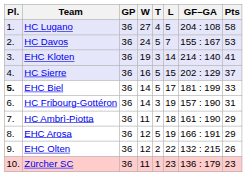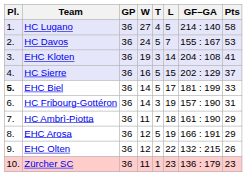 <table class="wikitable">
 <tr>
 <th>Pl.</th>
 <th>Team</th>
 <th>GP</th>
 <th>W</th>
 <th>T</th>
 <th>L</th>
 <th>GF–GA</th>
 <th>Pts</th>
 </tr>
 <tr bgcolor="#e6e6fa">
 <td>1.</td>
 <td><a href='#'>HC Lugano</a></td>
 <td>36</td>
 <td>27</td>
 <td>4</td>
 <td>5</td>
-<td>204 : 108</td>
+<td>214 : 140</td>
 <td>58</td>
 </tr>
 <tr bgcolor="#e6e6fa">
 <td>2.</td>
 <td><a href='#'>HC Davos</a></td>
 <td>36</td>
 <td>24</td>
 <td>5</td>
 <td>7</td>
 <td>155 : 167</td>
 <td>53</td>
 </tr>
 <tr bgcolor="#e6e6fa">
 <td>3.</td>
 <td><a href='#'>EHC Kloten</a></td>
 <td>36</td>
 <td>19</td>
 <td>3</td>
 <td>14</td>
-<td>214 : 140</td>
+<td>204 : 108</td>
 <td>41</td>
 </tr>
 <tr bgcolor="#e6e6fa">
 <td>4.</td>
 <td><a href='#'>HC Sierre</a></td>
 <td>36</td>
 <td>16</td>
 <td>5</td>
 <td>15</td>
 <td>202 : 129</td>
 <td>37</td>
 </tr>
 <tr bgcolor="#FFFFFF">
 <td><strong>5.</strong></td>
 <td><a href='#'>EHC Biel</a></td>
 <td>36</td>
 <td>14</td>
 <td>5</td>
 <td>17</td>
 <td>181 : 199</td>
 <td>33</td>
 </tr>
 <tr bgcolor="#FFFFFF">
 <td>6.</td>
 <td><a href='#'>HC Fribourg-Gottéron</a></td>
 <td>36</td>
 <td>14</td>
 <td>3</td>
 <td>19</td>
 <td>157 : 190</td>
 <td>31</td>
 </tr>
 <tr bgcolor="#FFFFFF">
 <td>7.</td>
 <td><a href='#'>HC Ambrì-Piotta</a></td>
 <td>36</td>
 <td>11</td>
 <td>7</td>
 <td>18</td>
 <td>161 : 190</td>
 <td>29</td>
 </tr>
 <tr bgcolor="#FFFFFF">
 <td>8.</td>
 <td><a href='#'>EHC Arosa</a></td>
 <td>36</td>
 <td>12</td>
 <td>5</td>
 <td>19</td>
 <td>166 : 191</td>
 <td>29</td>
 </tr>
 <tr bgcolor="#FFFFFF">
 <td>9.</td>
 <td><a href='#'>EHC Olten</a></td>
 <td>36</td>
 <td>12</td>
 <td>2</td>
 <td>22</td>
 <td>132 : 215</td>
 <td>26</td>
 </tr>
 <tr bgcolor="#ffcccc">
 <td>10.</td>
 <td><a href='#'>Zürcher SC</a></td>
 <td>36</td>
 <td>11</td>
 <td>1</td>
 <td>23</td>
 <td>136 : 179</td>
 <td>23</td>
 </tr>
 </table>
